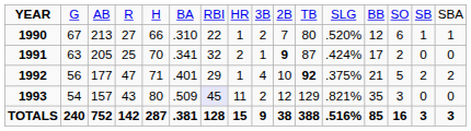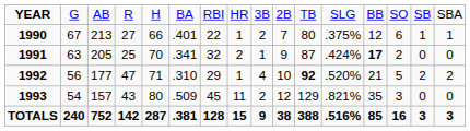 <table class="wikitable">
 <tr align=center>
 <td><strong>YEAR</strong></td>
 <td><a href='#'>G</a></td>
 <td><a href='#'>AB</a></td>
 <td><a href='#'>R</a></td>
 <td><a href='#'>H</a></td>
 <td><a href='#'>BA</a></td>
 <td><a href='#'>RBI</a></td>
 <td><a href='#'>HR</a></td>
 <td><a href='#'>3B</a></td>
 <td><a href='#'>2B</a></td>
 <td><a href='#'>TB</a></td>
 <td><a href='#'>SLG</a></td>
 <td><a href='#'>BB</a></td>
 <td><a href='#'>SO</a></td>
 <td><a href='#'>SB</a></td>
 <td>SBA</td>
 </tr>
 <tr align=center>
 <td><strong>1990</strong></td>
 <td>67</td>
 <td>213</td>
 <td>27</td>
 <td>66</td>
-<td>.310</td>
+<td>.401</td>
 <td>22</td>
 <td>1</td>
 <td>2</td>
 <td>7</td>
 <td>80</td>
-<td>.520%</td>
+<td>.375%</td>
 <td>12</td>
 <td>6</td>
 <td>1</td>
 <td>1</td>
 </tr>
 <tr align=center>
 <td><strong>1991</strong></td>
 <td>63</td>
 <td>205</td>
 <td>25</td>
 <td>70</td>
 <td>.341</td>
 <td>32</td>
 <td>2</td>
 <td>1</td>
-<td><strong>9</strong></td>
+<td>9</td>
 <td>87</td>
 <td>.424%</td>
-<td>17</td>
+<td><strong>17</strong></td>
 <td>2</td>
 <td>0</td>
 <td>0</td>
 </tr>
 <tr align=center>
 <td><strong>1992</strong></td>
 <td>56</td>
 <td>177</td>
 <td>47</td>
 <td>71</td>
-<td>.401</td>
+<td>.310</td>
 <td>29</td>
 <td>1</td>
 <td>4</td>
 <td>10</td>
 <td><strong>92</strong></td>
-<td>.375%</td>
+<td>.520%</td>
 <td>21</td>
 <td>5</td>
 <td>2</td>
 <td>2</td>
 </tr>
 <tr align=center>
 <td><strong>1993</strong></td>
 <td>54</td>
 <td>157</td>
 <td>43</td>
 <td>80</td>
 <td>.509</td>
-<td style="background: lavender;">45</td>
+<td>45</td>
 <td>11</td>
 <td>2</td>
 <td>12</td>
 <td>129</td>
 <td>.821%</td>
 <td>35</td>
 <td>3</td>
 <td>0</td>
 <td>0</td>
 </tr>
 <tr align=center>
 <td><strong>TOTALS</strong></td>
 <td><strong>240</strong></td>
 <td><strong>752</strong></td>
 <td><strong>142</strong></td>
 <td><strong>287</strong></td>
 <td><strong>.381</strong></td>
 <td><strong>128</strong></td>
 <td><strong>15</strong></td>
 <td><strong>9</strong></td>
 <td><strong>38</strong></td>
 <td><strong>388</strong></td>
 <td><strong>.516%</strong></td>
 <td><strong>85</strong></td>
 <td><strong>16</strong></td>
 <td><strong>3</strong></td>
 <td><strong>3</strong></td>
 </tr>
 </table>
